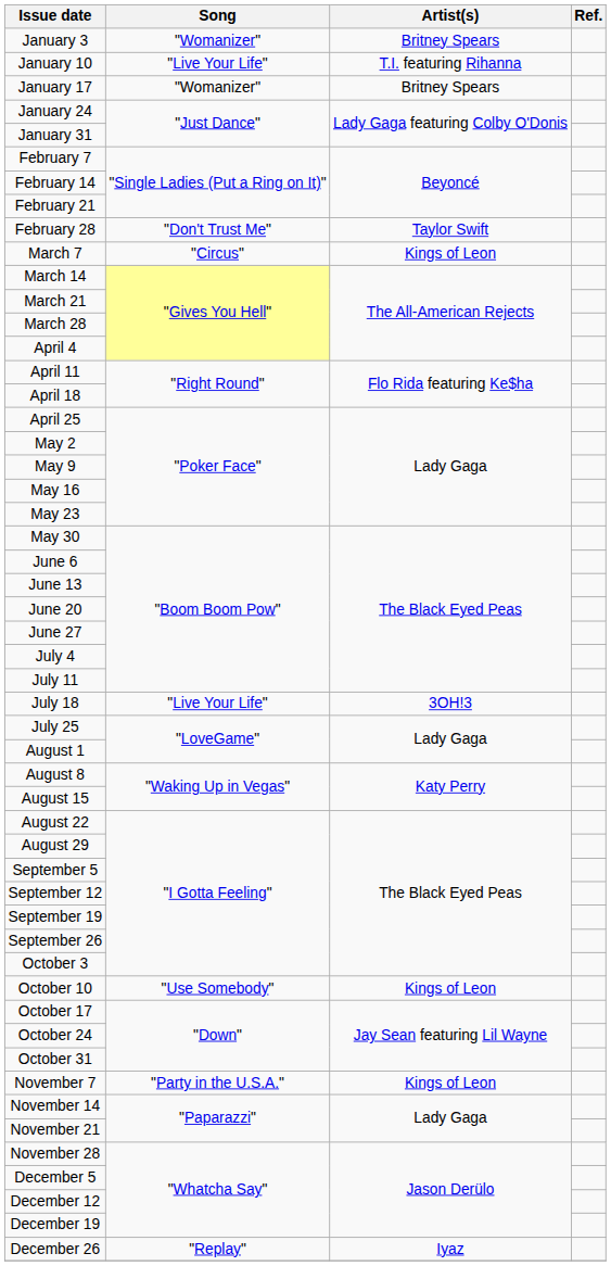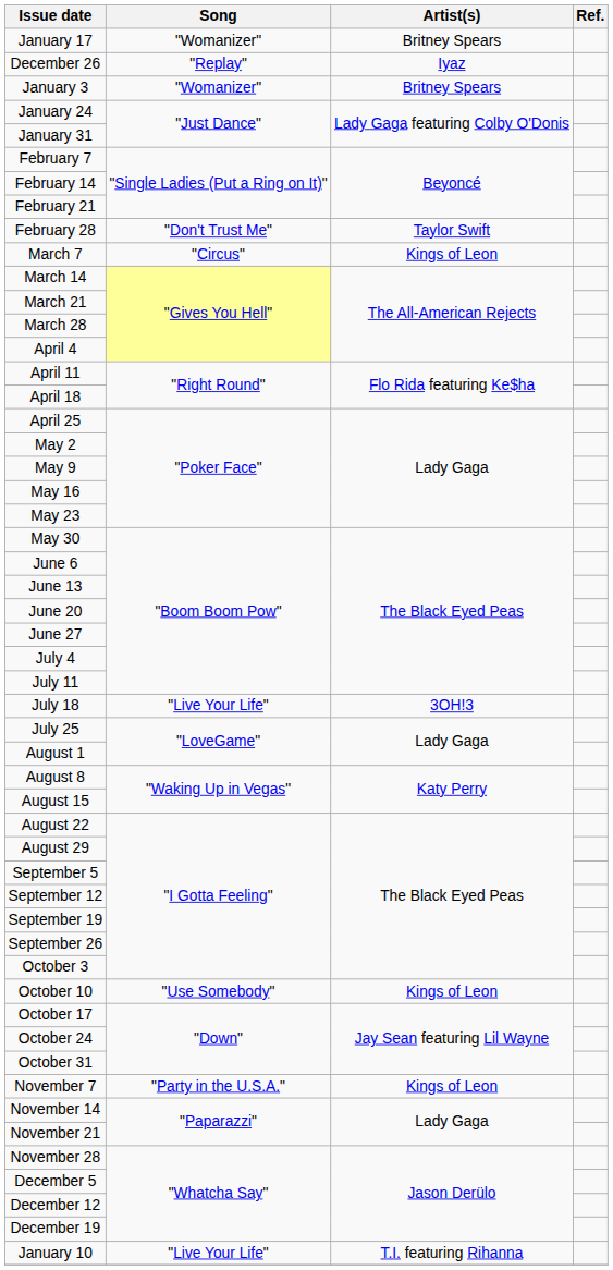 <table class="wikitable" style="text-align: center">
 <tr>
 <th>Issue date</th>
 <th>Song</th>
 <th>Artist(s)</th>
 <th>Ref.</th>
 </tr>
 <tr>
+<td>January 17</td>
+<td rowspan="1">"Womanizer"</td>
+<td rowspan="1">Britney Spears</td>
+<td></td>
+</tr>
+<tr>
+<td>December 26</td>
+<td rowspan="1">"<a href='#'>Replay</a>"</td>
+<td rowspan="1"><a href='#'>Iyaz</a></td>
+<td></td>
+</tr>
+<tr>
 <td>January 3</td>
 <td rowspan="1">"<a href='#'>Womanizer</a>"</td>
 <td rowspan="1"><a href='#'>Britney Spears</a></td>
-<td></td>
-</tr>
-<tr>
-<td>January 10</td>
-<td rowspan="1">"<a href='#'>Live Your Life</a>"</td>
-<td rowspan="1"><a href='#'>T.I.</a> featuring <a href='#'>Rihanna</a></td>
-<td></td>
-</tr>
-<tr>
-<td>January 17</td>
-<td rowspan="1">"Womanizer"</td>
-<td rowspan="1">Britney Spears</td>
 <td></td>
 </tr>
 <tr>
 <td>January 24</td>
 <td rowspan="2">"<a href='#'>Just Dance</a>"</td>
 <td rowspan="2"><a href='#'>Lady Gaga</a> featuring <a href='#'>Colby O'Donis</a></td>
 <td></td>
 </tr>
 <tr>
 <td>January 31</td>
 <td></td>
 </tr>
 <tr>
 <td>February 7</td>
 <td rowspan="3">"<a href='#'>Single Ladies (Put a Ring on It)</a>"</td>
 <td rowspan="3"><a href='#'>Beyoncé</a></td>
 <td></td>
 </tr>
 <tr>
 <td>February 14</td>
 <td></td>
 </tr>
 <tr>
 <td>February 21</td>
 <td></td>
 </tr>
 <tr>
 <td>February 28</td>
 <td rowspan="1">"<a href='#'>Don't Trust Me</a>"</td>
 <td rowspan="1"><a href='#'>Taylor Swift</a></td>
 <td></td>
 </tr>
 <tr>
 <td>March 7</td>
 <td rowspan="1">"<a href='#'>Circus</a>"</td>
 <td rowspan="1"><a href='#'>Kings of Leon</a></td>
 <td></td>
 </tr>
 <tr>
 <td>March 14</td>
 <td bgcolor=#FFFF99 rowspan="4">"<a href='#'>Gives You Hell</a>"</td>
 <td rowspan="4"><a href='#'>The All-American Rejects</a></td>
 <td></td>
 </tr>
 <tr>
 <td>March 21</td>
 <td></td>
 </tr>
 <tr>
 <td>March 28</td>
 <td></td>
 </tr>
 <tr>
 <td>April 4</td>
 <td></td>
 </tr>
 <tr>
 <td>April 11</td>
 <td rowspan="2">"<a href='#'>Right Round</a>"</td>
 <td rowspan="2"><a href='#'>Flo Rida</a> featuring <a href='#'>Ke$ha</a></td>
 <td></td>
 </tr>
 <tr>
 <td>April 18</td>
 <td></td>
 </tr>
 <tr>
 <td>April 25</td>
 <td rowspan="5">"<a href='#'>Poker Face</a>"</td>
 <td rowspan="5">Lady Gaga</td>
 <td></td>
 </tr>
 <tr>
 <td>May 2</td>
 <td></td>
 </tr>
 <tr>
 <td>May 9</td>
 <td></td>
 </tr>
 <tr>
 <td>May 16</td>
 <td></td>
 </tr>
 <tr>
 <td>May 23</td>
 <td></td>
 </tr>
 <tr>
 <td>May 30</td>
 <td rowspan="7">"<a href='#'>Boom Boom Pow</a>"</td>
 <td rowspan="7"><a href='#'>The Black Eyed Peas</a></td>
 <td></td>
 </tr>
 <tr>
 <td>June 6</td>
 <td></td>
 </tr>
 <tr>
 <td>June 13</td>
 <td></td>
 </tr>
 <tr>
 <td>June 20</td>
 <td></td>
 </tr>
 <tr>
 <td>June 27</td>
 <td></td>
 </tr>
 <tr>
 <td>July 4</td>
 <td></td>
 </tr>
 <tr>
 <td>July 11</td>
 <td></td>
 </tr>
 <tr>
 <td>July 18</td>
 <td rowspan="1">"<a href='#'>Live Your Life</a>"</td>
 <td rowspan="1"><a href='#'>3OH!3</a></td>
 <td></td>
 </tr>
 <tr>
 <td>July 25</td>
 <td rowspan="2">"<a href='#'>LoveGame</a>"</td>
 <td rowspan="2">Lady Gaga</td>
 <td></td>
 </tr>
 <tr>
 <td>August 1</td>
 <td></td>
 </tr>
 <tr>
 <td>August 8</td>
 <td rowspan="2">"<a href='#'>Waking Up in Vegas</a>"</td>
 <td rowspan="2"><a href='#'>Katy Perry</a></td>
 <td></td>
 </tr>
 <tr>
 <td>August 15</td>
 <td></td>
 </tr>
 <tr>
 <td>August 22</td>
 <td rowspan="7">"<a href='#'>I Gotta Feeling</a>"</td>
 <td rowspan="7">The Black Eyed Peas</td>
 <td></td>
 </tr>
 <tr>
 <td>August 29</td>
 <td></td>
 </tr>
 <tr>
 <td>September 5</td>
 <td></td>
 </tr>
 <tr>
 <td>September 12</td>
 <td></td>
 </tr>
 <tr>
 <td>September 19</td>
 <td></td>
 </tr>
 <tr>
 <td>September 26</td>
 <td></td>
 </tr>
 <tr>
 <td>October 3</td>
 <td></td>
 </tr>
 <tr>
 <td>October 10</td>
 <td rowspan="1">"<a href='#'>Use Somebody</a>"</td>
 <td rowspan="1"><a href='#'>Kings of Leon</a></td>
 <td></td>
 </tr>
 <tr>
 <td>October 17</td>
 <td rowspan="3">"<a href='#'>Down</a>"</td>
 <td rowspan="3"><a href='#'>Jay Sean</a> featuring <a href='#'>Lil Wayne</a></td>
 <td></td>
 </tr>
 <tr>
 <td>October 24</td>
 <td></td>
 </tr>
 <tr>
 <td>October 31</td>
 <td></td>
 </tr>
 <tr>
 <td>November 7</td>
 <td rowspan="1">"<a href='#'>Party in the U.S.A.</a>"</td>
 <td rowspan="1"><a href='#'>Kings of Leon</a></td>
 <td></td>
 </tr>
 <tr>
 <td>November 14</td>
 <td rowspan="2">"<a href='#'>Paparazzi</a>"</td>
 <td rowspan="2">Lady Gaga</td>
 <td></td>
 </tr>
 <tr>
 <td>November 21</td>
 <td></td>
 </tr>
 <tr>
 <td>November 28</td>
 <td rowspan="4">"<a href='#'>Whatcha Say</a>"</td>
 <td rowspan="4"><a href='#'>Jason Derülo</a></td>
 <td></td>
 </tr>
 <tr>
 <td>December 5</td>
 <td></td>
 </tr>
 <tr>
 <td>December 12</td>
 <td></td>
 </tr>
 <tr>
 <td>December 19</td>
 <td></td>
 </tr>
 <tr>
-<td>December 26</td>
-<td rowspan="1">"<a href='#'>Replay</a>"</td>
-<td rowspan="1"><a href='#'>Iyaz</a></td>
+<td>January 10</td>
+<td rowspan="1">"<a href='#'>Live Your Life</a>"</td>
+<td rowspan="1"><a href='#'>T.I.</a> featuring <a href='#'>Rihanna</a></td>
 <td></td>
 </tr>
 <tr>
 </tr>
 </table>
